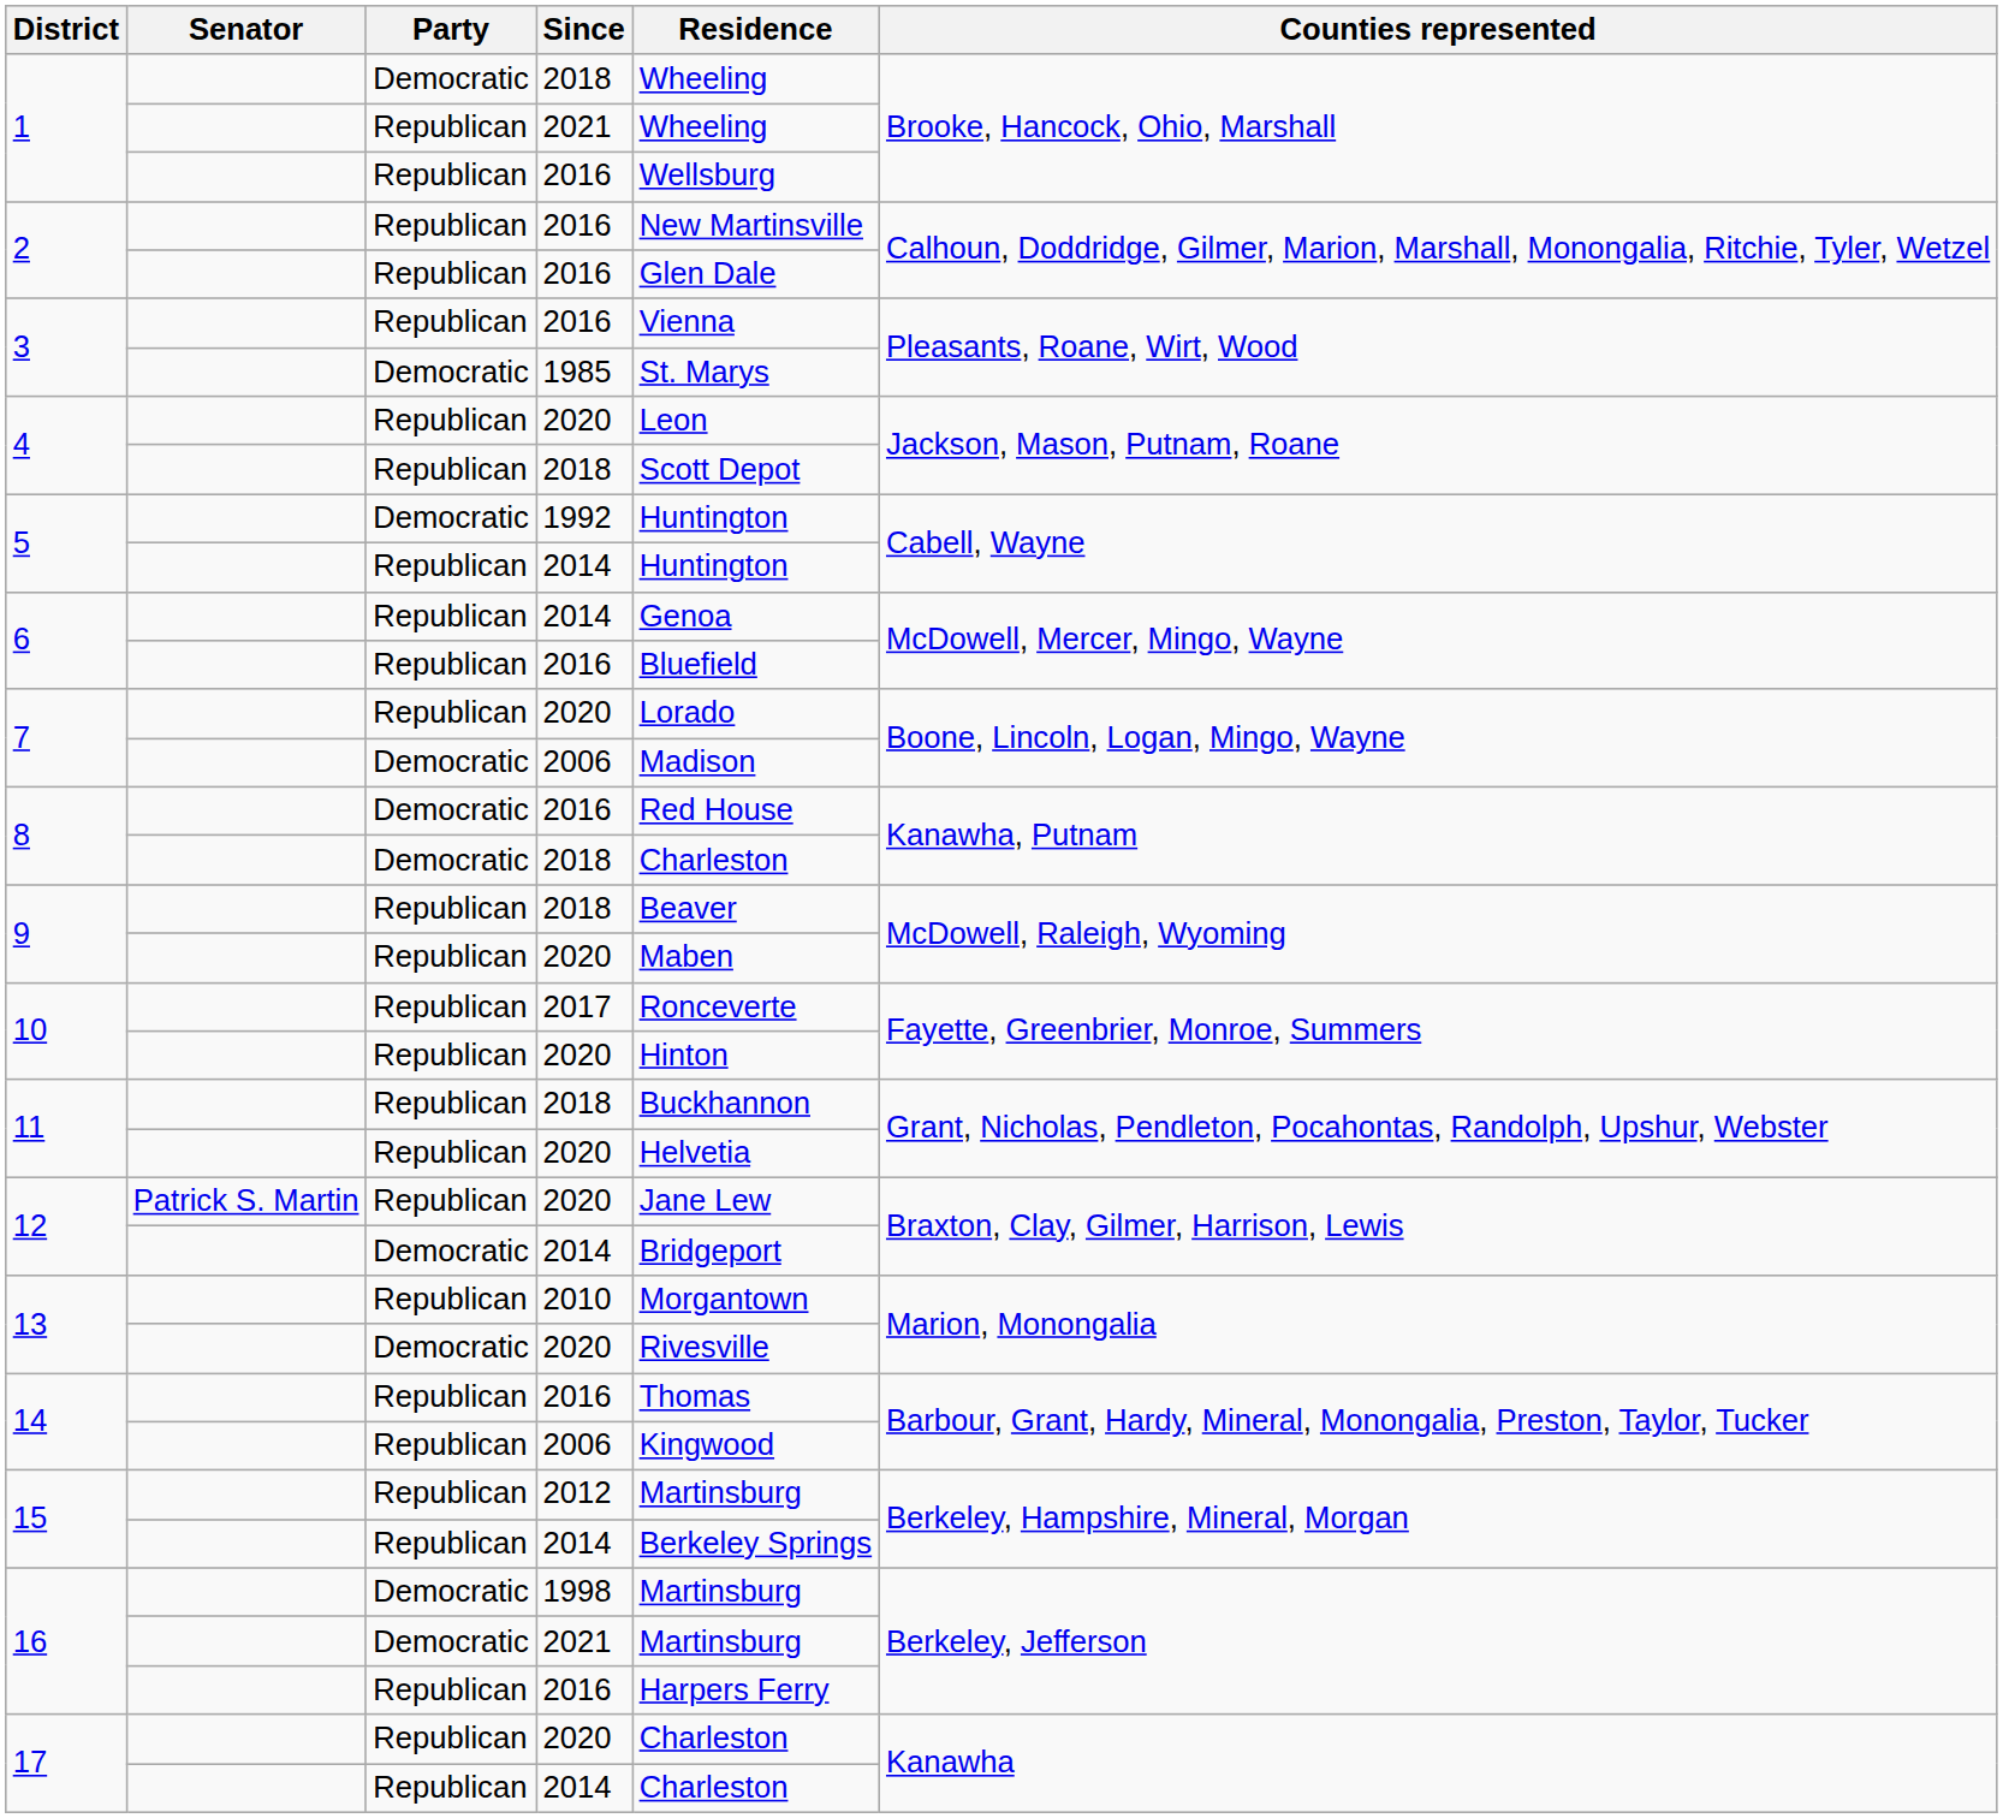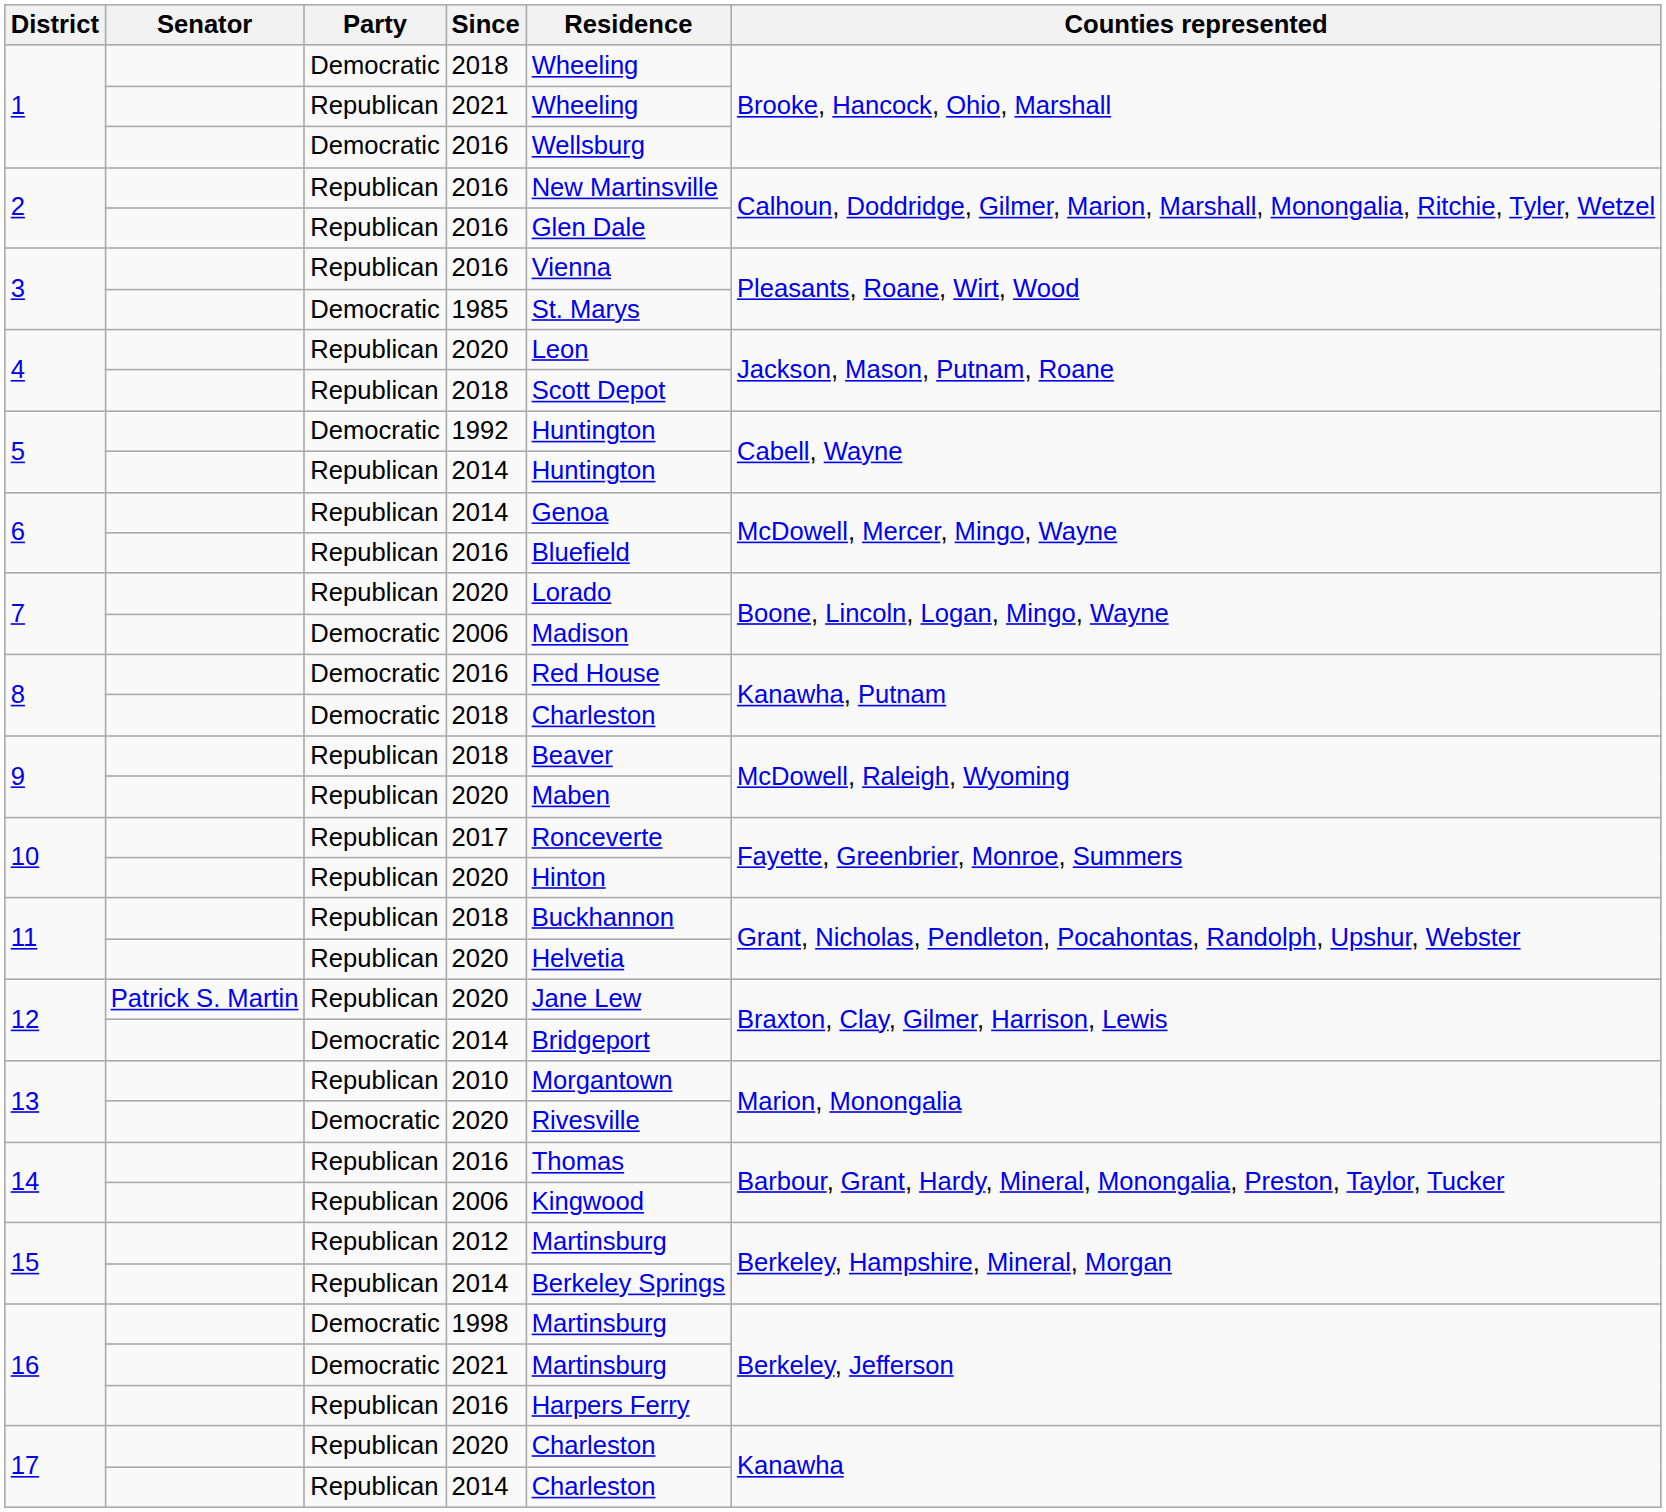 <table class="sortable wikitable">
 <tr>
 <th>District</th>
 <th>Senator</th>
 <th>Party</th>
 <th>Since</th>
 <th>Residence</th>
 <th>Counties represented</th>
 </tr>
 <tr>
 <td rowspan="3"><a href='#'>1</a></td>
 <td></td>
 <td>Democratic</td>
 <td>2018</td>
 <td><a href='#'>Wheeling</a></td>
 <td rowspan="3"><a href='#'>Brooke</a>, <a href='#'>Hancock</a>, <a href='#'>Ohio</a>, <a href='#'>Marshall</a></td>
 </tr>
 <tr>
 <td></td>
 <td>Republican</td>
 <td>2021</td>
 <td><a href='#'>Wheeling</a></td>
 </tr>
 <tr>
 <td></td>
-<td>Republican</td>
+<td>Democratic</td>
 <td>2016</td>
 <td><a href='#'>Wellsburg</a></td>
 </tr>
 <tr>
 <td rowspan="2"><a href='#'>2</a></td>
 <td></td>
 <td>Republican</td>
 <td>2016</td>
 <td><a href='#'>New Martinsville</a></td>
 <td rowspan="2"><a href='#'>Calhoun</a>, <a href='#'>Doddridge</a>, <a href='#'>Gilmer</a>, <a href='#'>Marion</a>, <a href='#'>Marshall</a>, <a href='#'>Monongalia</a>, <a href='#'>Ritchie</a>, <a href='#'>Tyler</a>, <a href='#'>Wetzel</a></td>
 </tr>
 <tr>
 <td></td>
 <td>Republican</td>
 <td>2016</td>
 <td><a href='#'>Glen Dale</a></td>
 </tr>
 <tr>
 <td rowspan="2"><a href='#'>3</a></td>
 <td></td>
 <td>Republican</td>
 <td>2016</td>
 <td><a href='#'>Vienna</a></td>
 <td rowspan="2"><a href='#'>Pleasants</a>, <a href='#'>Roane</a>, <a href='#'>Wirt</a>, <a href='#'>Wood</a></td>
 </tr>
 <tr>
 <td></td>
 <td>Democratic</td>
 <td>1985</td>
 <td><a href='#'>St. Marys</a></td>
 </tr>
 <tr>
 <td rowspan="2"><a href='#'>4</a></td>
 <td></td>
 <td>Republican</td>
 <td>2020</td>
 <td><a href='#'>Leon</a></td>
 <td rowspan="2"><a href='#'>Jackson</a>, <a href='#'>Mason</a>, <a href='#'>Putnam</a>, <a href='#'>Roane</a></td>
 </tr>
 <tr>
 <td></td>
 <td>Republican</td>
 <td>2018</td>
 <td><a href='#'>Scott Depot</a></td>
 </tr>
 <tr>
 <td rowspan="2"><a href='#'>5</a></td>
 <td></td>
 <td>Democratic</td>
 <td>1992</td>
 <td><a href='#'>Huntington</a></td>
 <td rowspan="2"><a href='#'>Cabell</a>, <a href='#'>Wayne</a></td>
 </tr>
 <tr>
 <td></td>
 <td>Republican</td>
 <td>2014</td>
 <td><a href='#'>Huntington</a></td>
 </tr>
 <tr>
 <td rowspan="2"><a href='#'>6</a></td>
 <td></td>
 <td>Republican</td>
 <td>2014</td>
 <td><a href='#'>Genoa</a></td>
 <td rowspan="2"><a href='#'>McDowell</a>, <a href='#'>Mercer</a>, <a href='#'>Mingo</a>, <a href='#'>Wayne</a></td>
 </tr>
 <tr>
 <td></td>
 <td>Republican</td>
 <td>2016</td>
 <td><a href='#'>Bluefield</a></td>
 </tr>
 <tr>
 <td rowspan="2"><a href='#'>7</a></td>
 <td></td>
 <td>Republican</td>
 <td>2020</td>
 <td><a href='#'>Lorado</a></td>
 <td rowspan="2"><a href='#'>Boone</a>, <a href='#'>Lincoln</a>, <a href='#'>Logan</a>, <a href='#'>Mingo</a>, <a href='#'>Wayne</a></td>
 </tr>
 <tr>
 <td></td>
 <td>Democratic</td>
 <td>2006</td>
 <td><a href='#'>Madison</a></td>
 </tr>
 <tr>
 <td rowspan="2"><a href='#'>8</a></td>
 <td></td>
 <td>Democratic</td>
 <td>2016</td>
 <td><a href='#'>Red House</a></td>
 <td rowspan="2"><a href='#'>Kanawha</a>, <a href='#'>Putnam</a></td>
 </tr>
 <tr>
 <td></td>
 <td>Democratic</td>
 <td>2018</td>
 <td><a href='#'>Charleston</a></td>
 </tr>
 <tr>
 <td rowspan="2"><a href='#'>9</a></td>
 <td></td>
 <td>Republican</td>
 <td>2018</td>
 <td><a href='#'>Beaver</a></td>
 <td rowspan="2"><a href='#'>McDowell</a>, <a href='#'>Raleigh</a>, <a href='#'>Wyoming</a></td>
 </tr>
 <tr>
 <td></td>
 <td>Republican</td>
 <td>2020</td>
 <td><a href='#'>Maben</a></td>
 </tr>
 <tr>
 <td rowspan="2"><a href='#'>10</a></td>
 <td></td>
 <td>Republican</td>
 <td>2017</td>
 <td><a href='#'>Ronceverte</a></td>
 <td rowspan="2"><a href='#'>Fayette</a>, <a href='#'>Greenbrier</a>, <a href='#'>Monroe</a>, <a href='#'>Summers</a></td>
 </tr>
 <tr>
 <td></td>
 <td>Republican</td>
 <td>2020</td>
 <td><a href='#'>Hinton</a></td>
 </tr>
 <tr>
 <td rowspan="2"><a href='#'>11</a></td>
 <td></td>
 <td>Republican</td>
 <td>2018</td>
 <td><a href='#'>Buckhannon</a></td>
 <td rowspan="2"><a href='#'>Grant</a>, <a href='#'>Nicholas</a>, <a href='#'>Pendleton</a>, <a href='#'>Pocahontas</a>, <a href='#'>Randolph</a>, <a href='#'>Upshur</a>, <a href='#'>Webster</a></td>
 </tr>
 <tr>
 <td></td>
 <td>Republican</td>
 <td>2020</td>
 <td><a href='#'>Helvetia</a></td>
 </tr>
 <tr>
 <td rowspan="2"><a href='#'>12</a></td>
 <td><a href='#'>Patrick S. Martin</a></td>
 <td>Republican</td>
 <td>2020</td>
 <td><a href='#'>Jane Lew</a></td>
 <td rowspan="2"><a href='#'>Braxton</a>, <a href='#'>Clay</a>, <a href='#'>Gilmer</a>, <a href='#'>Harrison</a>, <a href='#'>Lewis</a></td>
 </tr>
 <tr>
 <td></td>
 <td>Democratic</td>
 <td>2014</td>
 <td><a href='#'>Bridgeport</a></td>
 </tr>
 <tr>
 <td rowspan="2"><a href='#'>13</a></td>
 <td></td>
 <td>Republican</td>
 <td>2010</td>
 <td><a href='#'>Morgantown</a></td>
 <td rowspan="2"><a href='#'>Marion</a>, <a href='#'>Monongalia</a></td>
 </tr>
 <tr>
 <td></td>
 <td>Democratic</td>
 <td>2020</td>
 <td><a href='#'>Rivesville</a></td>
 </tr>
 <tr>
 <td rowspan="2"><a href='#'>14</a></td>
 <td></td>
 <td>Republican</td>
 <td>2016</td>
 <td><a href='#'>Thomas</a></td>
 <td rowspan="2"><a href='#'>Barbour</a>, <a href='#'>Grant</a>, <a href='#'>Hardy</a>, <a href='#'>Mineral</a>, <a href='#'>Monongalia</a>, <a href='#'>Preston</a>, <a href='#'>Taylor</a>, <a href='#'>Tucker</a></td>
 </tr>
 <tr>
 <td></td>
 <td>Republican</td>
 <td>2006</td>
 <td><a href='#'>Kingwood</a></td>
 </tr>
 <tr>
 <td rowspan="2"><a href='#'>15</a></td>
 <td></td>
 <td>Republican</td>
 <td>2012</td>
 <td><a href='#'>Martinsburg</a></td>
 <td rowspan="2"><a href='#'>Berkeley</a>, <a href='#'>Hampshire</a>, <a href='#'>Mineral</a>, <a href='#'>Morgan</a></td>
 </tr>
 <tr>
 <td></td>
 <td>Republican</td>
 <td>2014</td>
 <td><a href='#'>Berkeley Springs</a></td>
 </tr>
 <tr>
 <td rowspan="3"><a href='#'>16</a></td>
 <td></td>
 <td>Democratic</td>
 <td>1998</td>
 <td><a href='#'>Martinsburg</a></td>
 <td rowspan="3"><a href='#'>Berkeley</a>, <a href='#'>Jefferson</a></td>
 </tr>
 <tr>
 <td></td>
 <td>Democratic</td>
 <td>2021</td>
 <td><a href='#'>Martinsburg</a></td>
 </tr>
 <tr>
 <td></td>
 <td>Republican</td>
 <td>2016</td>
 <td><a href='#'>Harpers Ferry</a></td>
 </tr>
 <tr>
 <td rowspan="2"><a href='#'>17</a></td>
 <td></td>
 <td>Republican</td>
 <td>2020</td>
 <td><a href='#'>Charleston</a></td>
 <td rowspan="2"><a href='#'>Kanawha</a></td>
 </tr>
 <tr>
 <td></td>
 <td>Republican</td>
 <td>2014</td>
 <td><a href='#'>Charleston</a></td>
 </tr>
 </table>
